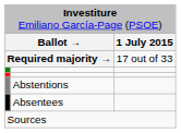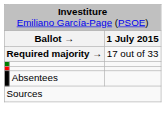 <table class="wikitable" style="text-align:center;">
 <tr>
 <td colspan="3" align="center" bgcolor="#C0C0C0"><strong>Investiture</strong><br><a href='#'>Emiliano García-Page</a> (<a href='#'>PSOE</a>)</td>
 </tr>
 <tr>
 <th colspan="2" width="150px">Ballot →</th>
 <th>1 July 2015</th>
 </tr>
 <tr>
 <th colspan="2">Required majority →</th>
 <td>17 out of 33 </td>
 </tr>
 <tr>
 <th width="1px" style="background:green;"></th>
 <td align="left"></td>
 <td></td>
 </tr>
 <tr>
 <th style="color:inherit;background:red;"></th>
 <td align="left"></td>
 <td></td>
 </tr>
 <tr>
-<th style="color:inherit;background:gray;"></th>
-<td align="left"><span>Abstentions</span></td>
-<td></td>
-</tr>
-<tr>
 <th style="color:inherit;background:black;"></th>
 <td align="left"><span>Absentees</span></td>
 <td></td>
 </tr>
 <tr>
 <td align="left" colspan="3">Sources</td>
 </tr>
 </table>
